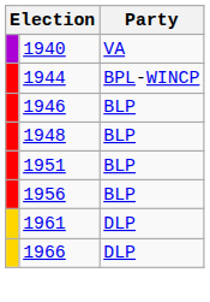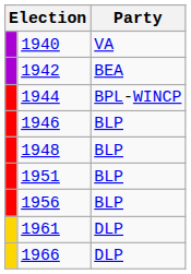 <table class="wikitable">
 <tr>
 <th colspan="2">Election</th>
 <th>Party</th>
 </tr>
 <tr>
 <td style="background-color:#AA00d4"></td>
 <td><a href='#'>1940</a></td>
 <td><a href='#'>VA</a></td>
+</tr>
+<tr>
+<td style="background-color:#AA00d4"></td>
+<td><a href='#'>1942</a></td>
+<td><a href='#'>BEA</a></td>
 </tr>
 <tr>
 <td style="background-color:#FF0000"></td>
 <td><a href='#'>1944</a></td>
 <td><a href='#'>BPL</a>-<a href='#'>WINCP</a></td>
 </tr>
 <tr>
 <td style="background-color:red"></td>
 <td><a href='#'>1946</a></td>
 <td><a href='#'>BLP</a></td>
 </tr>
 <tr>
 <td style="background-color:red"></td>
 <td><a href='#'>1948</a></td>
 <td><a href='#'>BLP</a></td>
 </tr>
 <tr>
 <td style="background-color:red"></td>
 <td><a href='#'>1951</a></td>
 <td><a href='#'>BLP</a></td>
 </tr>
 <tr>
 <td style="background-color:red"></td>
 <td><a href='#'>1956</a></td>
 <td><a href='#'>BLP</a></td>
 </tr>
 <tr>
 <td style="background-color: #FFD700"></td>
 <td><a href='#'>1961</a></td>
 <td><a href='#'>DLP</a></td>
 </tr>
 <tr>
 <td style="background-color: #FFD700"></td>
 <td><a href='#'>1966</a></td>
 <td><a href='#'>DLP</a></td>
 </tr>
 </table>
